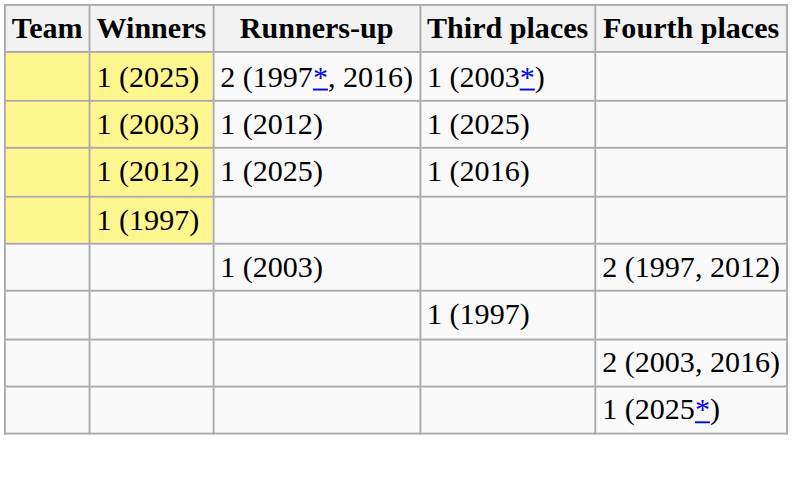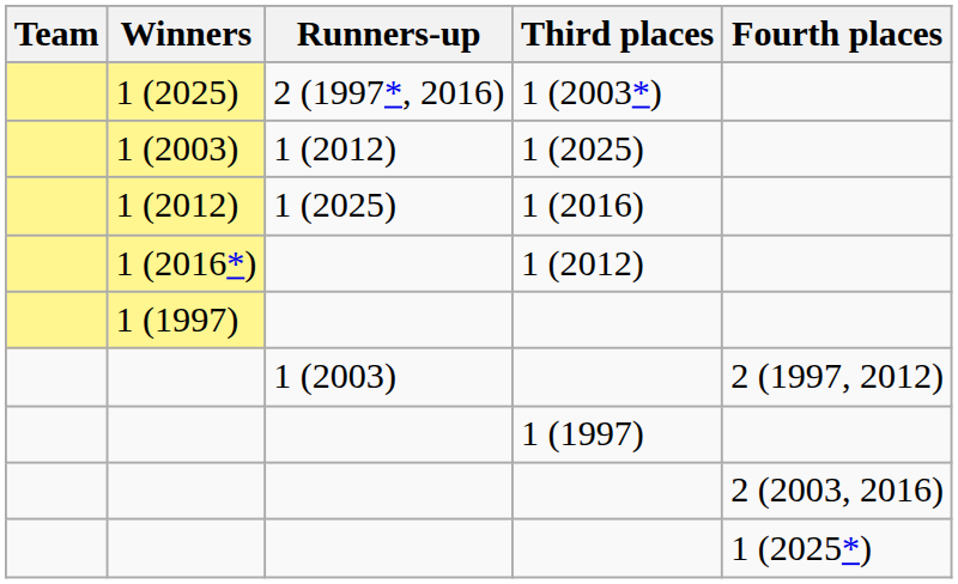 <table class="wikitable sortable">
 <tr>
 <th>Team</th>
 <th>Winners</th>
 <th>Runners-up</th>
 <th>Third places</th>
 <th>Fourth places</th>
 </tr>
 <tr>
 <td style=background:#FFF68F></td>
 <td style=background:#FFF68F>1 (2025)</td>
 <td>2 (1997<a href='#'>*</a>, 2016)</td>
 <td>1 (2003<a href='#'>*</a>)</td>
 <td></td>
 </tr>
 <tr>
 <td style=background:#FFF68F></td>
 <td style=background:#FFF68F>1 (2003)</td>
 <td>1 (2012)</td>
 <td>1 (2025)</td>
 <td></td>
 </tr>
 <tr>
 <td style=background:#FFF68F></td>
 <td style=background:#FFF68F>1 (2012)</td>
 <td>1 (2025)</td>
 <td>1 (2016)</td>
+<td></td>
+</tr>
+<tr>
+<td style=background:#FFF68F></td>
+<td style=background:#FFF68F>1 (2016<a href='#'>*</a>)</td>
+<td></td>
+<td>1 (2012)</td>
 <td></td>
 </tr>
 <tr>
 <td style=background:#FFF68F></td>
 <td style=background:#FFF68F>1 (1997)</td>
 <td></td>
 <td></td>
 <td></td>
 </tr>
 <tr>
 <td></td>
 <td></td>
 <td>1 (2003)</td>
 <td></td>
 <td>2 (1997, 2012)</td>
 </tr>
 <tr>
 <td></td>
 <td></td>
 <td></td>
 <td>1 (1997)</td>
 <td></td>
 </tr>
 <tr>
 <td></td>
 <td></td>
 <td></td>
 <td></td>
 <td>2 (2003, 2016)</td>
 </tr>
 <tr>
 <td></td>
 <td></td>
 <td></td>
 <td></td>
 <td>1 (2025<a href='#'>*</a>)</td>
 </tr>
 </table>
